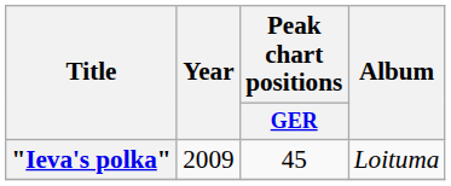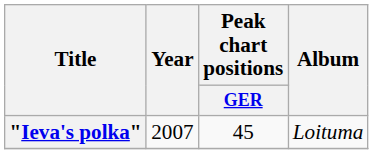 <table class="wikitable plainrowheaders" style="text-align:center;">
 <tr>
 <th scope="col" rowspan="2">Title</th>
 <th scope="col" rowspan="2">Year</th>
 <th scope="col">Peak chart positions</th>
 <th scope="col" rowspan="2">Album</th>
 </tr>
 <tr>
 <th style="width:2.5em; font-size:85%"><a href='#'>GER</a><br></th>
 </tr>
 <tr>
 <th scope="row">"<a href='#'>Ieva's polka</a>"</th>
-<td>2009</td>
+<td>2007</td>
 <td>45</td>
 <td><em>Loituma</em></td>
 </tr>
 <tr>
 </tr>
 </table>
